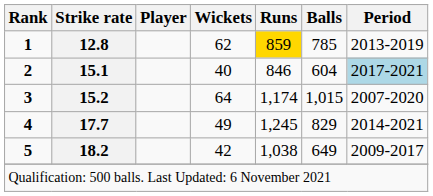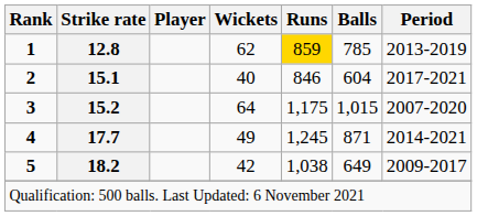 <table class="wikitable plainrowheaders sortable">
 <tr>
 <th scope=col>Rank</th>
 <th scope=col>Strike rate</th>
 <th scope=col>Player</th>
 <th scope=col>Wickets</th>
 <th scope=col>Runs</th>
 <th scope=col>Balls</th>
 <th scope=col>Period</th>
 </tr>
 <tr>
 <td align=center><strong>1</strong></td>
 <th scope=row style=text-align:center;>12.8</th>
 <td></td>
 <td align=center>62</td>
 <td align=center style="background: gold;">859</td>
 <td align=center>785</td>
 <td>2013-2019</td>
 </tr>
 <tr>
 <td align=center><strong>2</strong></td>
 <th scope=row style=text-align:center;>15.1</th>
 <td> </td>
 <td align=center>40</td>
 <td align=center>846</td>
 <td align=center>604</td>
-<td style="background: lightblue;">2017-2021</td>
+<td>2017-2021</td>
 </tr>
 <tr>
 <td align=center><strong>3</strong></td>
 <th scope=row style=text-align:center;>15.2</th>
 <td></td>
 <td align=center>64</td>
-<td align=center>1,174</td>
+<td align=center>1,175</td>
 <td align=center>1,015</td>
 <td>2007-2020</td>
 </tr>
 <tr>
 <td align=center><strong>4</strong></td>
 <th scope=row style=text-align:center;>17.7</th>
 <td> </td>
 <td align=center>49</td>
 <td align=center>1,245</td>
-<td align=center>829</td>
+<td align=center>871</td>
 <td>2014-2021</td>
 </tr>
 <tr>
 <td align=center><strong>5</strong></td>
 <th scope=row style=text-align:center;>18.2</th>
 <td></td>
 <td align=center>42</td>
 <td align=center>1,038</td>
 <td align=center>649</td>
 <td>2009-2017</td>
 </tr>
 <tr>
 </tr>
 <tr class=sortbottom>
 <td colspan=7><small>Qualification: 500 balls. Last Updated: 6 November 2021</small></td>
 </tr>
 </table>
